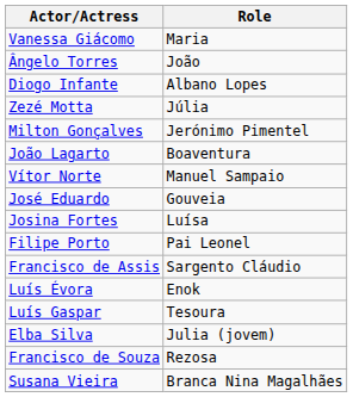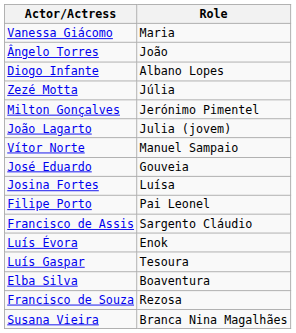 <table class="wikitable">
 <tr>
 <th>Actor/Actress</th>
 <th>Role</th>
 </tr>
 <tr>
 <td><a href='#'>Vanessa Giácomo</a></td>
 <td>Maria</td>
 </tr>
 <tr>
 <td><a href='#'>Ângelo Torres</a></td>
 <td>João</td>
 </tr>
 <tr>
 <td><a href='#'>Diogo Infante</a></td>
 <td>Albano Lopes</td>
 </tr>
 <tr>
 <td><a href='#'>Zezé Motta</a></td>
 <td>Júlia</td>
 </tr>
 <tr>
 <td><a href='#'>Milton Gonçalves</a></td>
 <td>Jerónimo Pimentel</td>
 </tr>
 <tr>
 <td><a href='#'>João Lagarto</a></td>
-<td>Boaventura</td>
+<td>Julia (jovem)</td>
 </tr>
 <tr>
 <td><a href='#'>Vítor Norte</a></td>
 <td>Manuel Sampaio</td>
 </tr>
 <tr>
 <td><a href='#'>José Eduardo</a></td>
 <td>Gouveia</td>
 </tr>
 <tr>
 <td><a href='#'>Josina Fortes</a></td>
 <td>Luísa</td>
 </tr>
 <tr>
 <td><a href='#'>Filipe Porto</a></td>
 <td>Pai Leonel</td>
 </tr>
 <tr>
 <td><a href='#'>Francisco de Assis</a></td>
 <td>Sargento Cláudio</td>
 </tr>
 <tr>
 <td><a href='#'>Luís Évora</a></td>
 <td>Enok</td>
 </tr>
 <tr>
 <td><a href='#'>Luís Gaspar</a></td>
 <td>Tesoura</td>
 </tr>
 <tr>
 <td><a href='#'>Elba Silva</a></td>
-<td>Julia (jovem)</td>
+<td>Boaventura</td>
 </tr>
 <tr>
 <td><a href='#'>Francisco de Souza</a></td>
 <td>Rezosa</td>
 </tr>
 <tr>
 <td><a href='#'>Susana Vieira</a></td>
 <td>Branca Nina Magalhães</td>
 </tr>
 </table>
